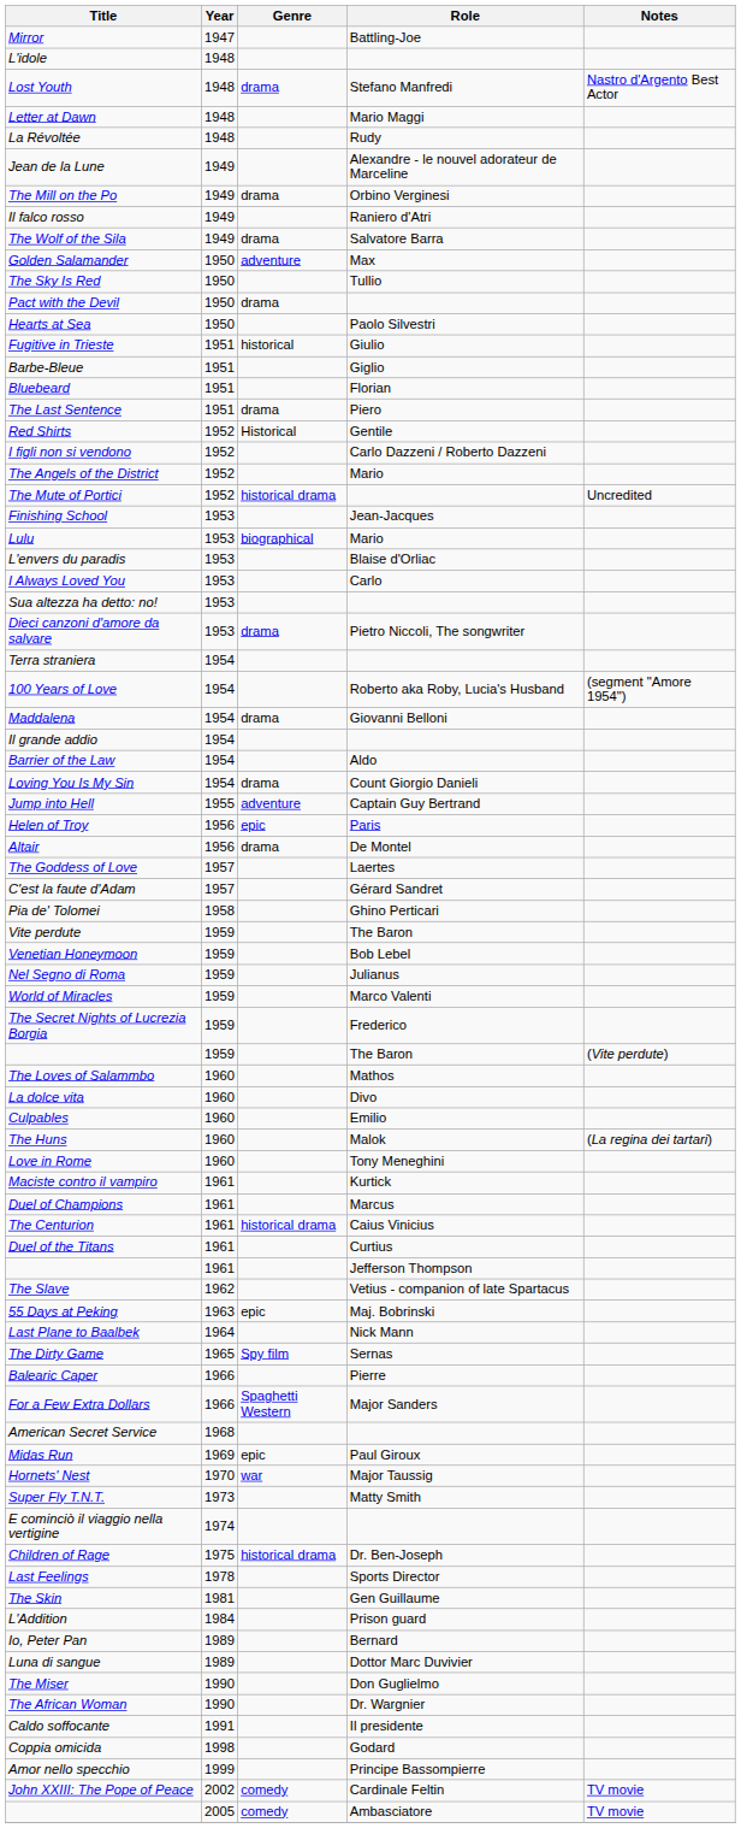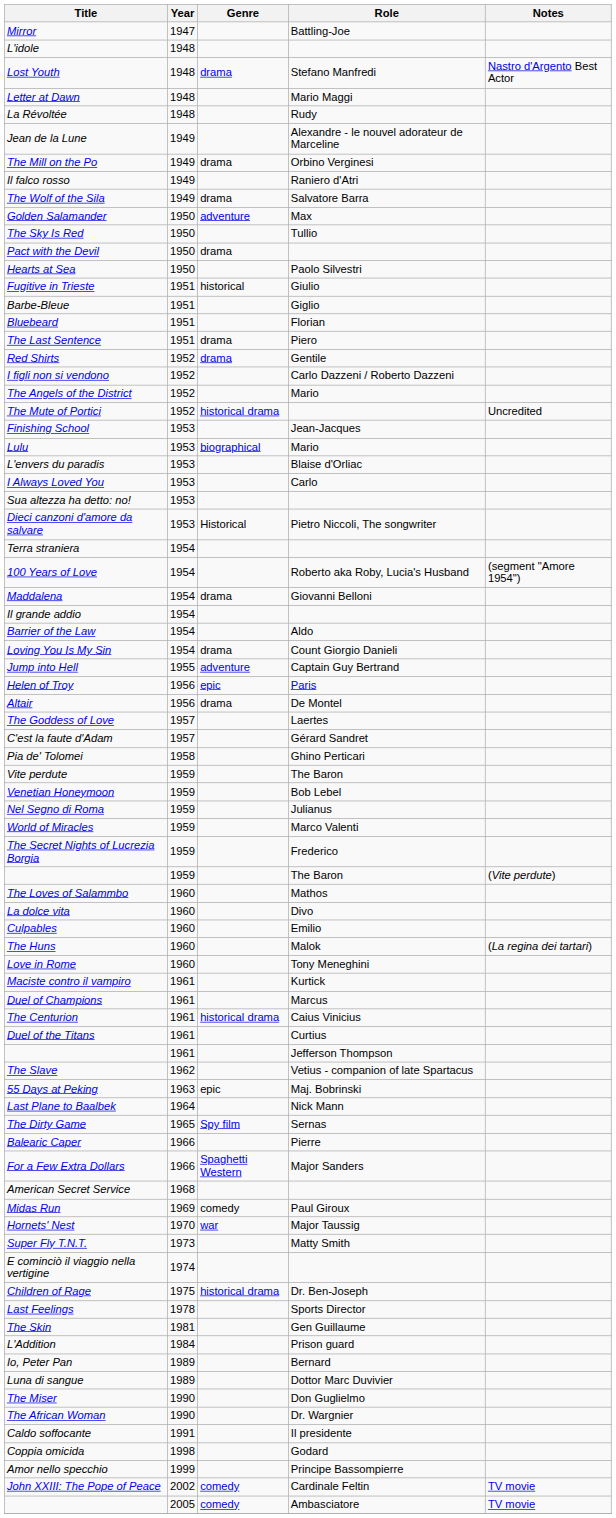 <table class="wikitable sortable">
 <tr>
 <th>Title</th>
 <th>Year</th>
 <th>Genre</th>
 <th>Role</th>
 <th class="unsortable">Notes</th>
 </tr>
 <tr>
 <td><em><a href='#'>Mirror</a></em></td>
 <td>1947</td>
 <td></td>
 <td>Battling-Joe</td>
 <td></td>
 </tr>
 <tr>
 <td><em>L'idole</em></td>
 <td>1948</td>
 <td></td>
 <td></td>
 <td></td>
 </tr>
 <tr>
 <td><em><a href='#'>Lost Youth</a></em></td>
 <td>1948</td>
 <td><a href='#'>drama</a></td>
 <td>Stefano Manfredi</td>
 <td><a href='#'>Nastro d'Argento</a> Best Actor</td>
 </tr>
 <tr>
 <td><em><a href='#'>Letter at Dawn</a></em></td>
 <td>1948</td>
 <td></td>
 <td>Mario Maggi</td>
 <td></td>
 </tr>
 <tr>
 <td><em>La Révoltée</em></td>
 <td>1948</td>
 <td></td>
 <td>Rudy</td>
 <td></td>
 </tr>
 <tr>
 <td><em>Jean de la Lune</em></td>
 <td>1949</td>
 <td></td>
 <td>Alexandre - le nouvel adorateur de Marceline</td>
 <td></td>
 </tr>
 <tr>
 <td><em><a href='#'>The Mill on the Po</a></em></td>
 <td>1949</td>
 <td>drama</td>
 <td>Orbino Verginesi</td>
 <td></td>
 </tr>
 <tr>
 <td><em>Il falco rosso</em></td>
 <td>1949</td>
 <td></td>
 <td>Raniero d'Atri</td>
 <td></td>
 </tr>
 <tr>
 <td><em><a href='#'>The Wolf of the Sila</a></em></td>
 <td>1949</td>
 <td>drama</td>
 <td>Salvatore Barra</td>
 <td></td>
 </tr>
 <tr>
 <td><em><a href='#'>Golden Salamander</a></em></td>
 <td>1950</td>
 <td><a href='#'>adventure</a></td>
 <td>Max</td>
 <td></td>
 </tr>
 <tr>
 <td><em><a href='#'>The Sky Is Red</a></em></td>
 <td>1950</td>
 <td></td>
 <td>Tullio</td>
 <td></td>
 </tr>
 <tr>
 <td><em><a href='#'>Pact with the Devil</a></em></td>
 <td>1950</td>
 <td>drama</td>
 <td></td>
 <td></td>
 </tr>
 <tr>
 <td><em><a href='#'>Hearts at Sea</a></em></td>
 <td>1950</td>
 <td></td>
 <td>Paolo Silvestri</td>
 <td></td>
 </tr>
 <tr>
 <td><em><a href='#'>Fugitive in Trieste</a></em></td>
 <td>1951</td>
 <td>historical</td>
 <td>Giulio</td>
 <td></td>
 </tr>
 <tr>
 <td><em>Barbe-Bleue</em></td>
 <td>1951</td>
 <td></td>
 <td>Giglio</td>
 <td></td>
 </tr>
 <tr>
 <td><em><a href='#'>Bluebeard</a></em></td>
 <td>1951</td>
 <td></td>
 <td>Florian</td>
 <td></td>
 </tr>
 <tr>
 <td><em><a href='#'>The Last Sentence</a></em></td>
 <td>1951</td>
 <td>drama</td>
 <td>Piero</td>
 <td></td>
 </tr>
 <tr>
 <td><em><a href='#'>Red Shirts</a></em></td>
 <td>1952</td>
-<td>Historical</td>
+<td><a href='#'>drama</a></td>
 <td>Gentile</td>
 <td></td>
 </tr>
 <tr>
 <td><em><a href='#'>I figli non si vendono</a></em></td>
 <td>1952</td>
 <td></td>
 <td>Carlo Dazzeni / Roberto Dazzeni</td>
 <td></td>
 </tr>
 <tr>
 <td><em><a href='#'>The Angels of the District</a></em></td>
 <td>1952</td>
 <td></td>
 <td>Mario</td>
 <td></td>
 </tr>
 <tr>
 <td><em><a href='#'>The Mute of Portici</a></em></td>
 <td>1952</td>
 <td><a href='#'>historical drama</a></td>
 <td></td>
 <td>Uncredited</td>
 </tr>
 <tr>
 <td><em><a href='#'>Finishing School</a></em></td>
 <td>1953</td>
 <td></td>
 <td>Jean-Jacques</td>
 <td></td>
 </tr>
 <tr>
 <td><em><a href='#'>Lulu</a></em></td>
 <td>1953</td>
 <td><a href='#'>biographical</a></td>
 <td>Mario</td>
 <td></td>
 </tr>
 <tr>
 <td><em>L'envers du paradis</em></td>
 <td>1953</td>
 <td></td>
 <td>Blaise d'Orliac</td>
 <td></td>
 </tr>
 <tr>
 <td><em><a href='#'>I Always Loved You</a></em></td>
 <td>1953</td>
 <td></td>
 <td>Carlo</td>
 <td></td>
 </tr>
 <tr>
 <td><em>Sua altezza ha detto: no!</em></td>
 <td>1953</td>
 <td></td>
 <td></td>
 <td></td>
 </tr>
 <tr>
 <td><em><a href='#'>Dieci canzoni d'amore da salvare</a></em></td>
 <td>1953</td>
-<td><a href='#'>drama</a></td>
+<td>Historical</td>
 <td>Pietro Niccoli, The songwriter</td>
 <td></td>
 </tr>
 <tr>
 <td><em>Terra straniera</em></td>
 <td>1954</td>
 <td></td>
 <td></td>
 <td></td>
 </tr>
 <tr>
 <td><em><a href='#'>100 Years of Love</a></em></td>
 <td>1954</td>
 <td></td>
 <td>Roberto aka Roby, Lucia's Husband</td>
 <td>(segment "Amore 1954")</td>
 </tr>
 <tr>
 <td><em><a href='#'>Maddalena</a></em></td>
 <td>1954</td>
 <td>drama</td>
 <td>Giovanni Belloni</td>
 <td></td>
 </tr>
 <tr>
 <td><em>Il grande addio</em></td>
 <td>1954</td>
 <td></td>
 <td></td>
 <td></td>
 </tr>
 <tr>
 <td><em><a href='#'>Barrier of the Law</a></em></td>
 <td>1954</td>
 <td></td>
 <td>Aldo</td>
 <td></td>
 </tr>
 <tr>
 <td><em><a href='#'>Loving You Is My Sin</a></em></td>
 <td>1954</td>
 <td>drama</td>
 <td>Count Giorgio Danieli</td>
 <td></td>
 </tr>
 <tr>
 <td><em><a href='#'>Jump into Hell</a></em></td>
 <td>1955</td>
 <td><a href='#'>adventure</a></td>
 <td>Captain Guy Bertrand</td>
 <td></td>
 </tr>
 <tr>
 <td><em><a href='#'>Helen of Troy</a></em></td>
 <td>1956</td>
 <td><a href='#'>epic</a></td>
 <td><a href='#'>Paris</a></td>
 <td></td>
 </tr>
 <tr>
 <td><em><a href='#'>Altair</a></em></td>
 <td>1956</td>
 <td>drama</td>
 <td>De Montel</td>
 <td></td>
 </tr>
 <tr>
 <td><em><a href='#'>The Goddess of Love</a></em></td>
 <td>1957</td>
 <td></td>
 <td>Laertes</td>
 <td></td>
 </tr>
 <tr>
 <td><em>C'est la faute d'Adam</em></td>
 <td>1957</td>
 <td></td>
 <td>Gérard Sandret</td>
 <td></td>
 </tr>
 <tr>
 <td><em>Pia de' Tolomei</em></td>
 <td>1958</td>
 <td></td>
 <td>Ghino Perticari</td>
 <td></td>
 </tr>
 <tr>
 <td><em>Vite perdute</em></td>
 <td>1959</td>
 <td></td>
 <td>The Baron</td>
 <td></td>
 </tr>
 <tr>
 <td><em><a href='#'>Venetian Honeymoon</a></em></td>
 <td>1959</td>
 <td></td>
 <td>Bob Lebel</td>
 <td></td>
 </tr>
 <tr>
 <td><em><a href='#'>Nel Segno di Roma</a></em></td>
 <td>1959</td>
 <td></td>
 <td>Julianus</td>
 <td></td>
 </tr>
 <tr>
 <td><em><a href='#'>World of Miracles</a></em></td>
 <td>1959</td>
 <td></td>
 <td>Marco Valenti</td>
 <td></td>
 </tr>
 <tr>
 <td><em><a href='#'>The Secret Nights of Lucrezia Borgia</a></em></td>
 <td>1959</td>
 <td></td>
 <td>Frederico</td>
 <td></td>
 </tr>
 <tr>
 <td><em></em></td>
 <td>1959</td>
 <td></td>
 <td>The Baron</td>
 <td>(<em>Vite perdute</em>)</td>
 </tr>
 <tr>
 <td><em><a href='#'>The Loves of Salammbo</a></em></td>
 <td>1960</td>
 <td></td>
 <td>Mathos</td>
 <td></td>
 </tr>
 <tr>
 <td><em><a href='#'>La dolce vita</a></em></td>
 <td>1960</td>
 <td></td>
 <td>Divo</td>
 <td></td>
 </tr>
 <tr>
 <td><em><a href='#'>Culpables</a></em></td>
 <td>1960</td>
 <td></td>
 <td>Emilio</td>
 <td></td>
 </tr>
 <tr>
 <td><em><a href='#'>The Huns</a></em></td>
 <td>1960</td>
 <td></td>
 <td>Malok</td>
 <td>(<em>La regina dei tartari</em>)</td>
 </tr>
 <tr>
 <td><em><a href='#'>Love in Rome</a></em></td>
 <td>1960</td>
 <td></td>
 <td>Tony Meneghini</td>
 <td></td>
 </tr>
 <tr>
 <td><em><a href='#'>Maciste contro il vampiro</a></em></td>
 <td>1961</td>
 <td></td>
 <td>Kurtick</td>
 <td></td>
 </tr>
 <tr>
 <td><em><a href='#'>Duel of Champions</a></em></td>
 <td>1961</td>
 <td></td>
 <td>Marcus</td>
 <td></td>
 </tr>
 <tr>
 <td><em><a href='#'>The Centurion</a></em></td>
 <td>1961</td>
 <td><a href='#'>historical drama</a></td>
 <td>Caius Vinicius</td>
 <td></td>
 </tr>
 <tr>
 <td><em><a href='#'>Duel of the Titans</a></em></td>
 <td>1961</td>
 <td></td>
 <td>Curtius</td>
 <td></td>
 </tr>
 <tr>
 <td><em></em></td>
 <td>1961</td>
 <td></td>
 <td>Jefferson Thompson</td>
 <td></td>
 </tr>
 <tr>
 <td><em><a href='#'>The Slave</a></em></td>
 <td>1962</td>
 <td></td>
 <td>Vetius - companion of late Spartacus</td>
 <td></td>
 </tr>
 <tr>
 <td><em><a href='#'>55 Days at Peking</a></em></td>
 <td>1963</td>
 <td>epic</td>
 <td>Maj. Bobrinski</td>
 <td></td>
 </tr>
 <tr>
 <td><em><a href='#'>Last Plane to Baalbek</a></em></td>
 <td>1964</td>
 <td></td>
 <td>Nick Mann</td>
 <td></td>
 </tr>
 <tr>
 <td><em><a href='#'>The Dirty Game</a></em></td>
 <td>1965</td>
 <td><a href='#'>Spy film</a></td>
 <td>Sernas</td>
 <td></td>
 </tr>
 <tr>
 <td><em><a href='#'>Balearic Caper</a></em></td>
 <td>1966</td>
 <td></td>
 <td>Pierre</td>
 <td></td>
 </tr>
 <tr>
 <td><em><a href='#'>For a Few Extra Dollars</a></em></td>
 <td>1966</td>
 <td><a href='#'>Spaghetti Western</a></td>
 <td>Major Sanders</td>
 <td></td>
 </tr>
 <tr>
 <td><em>American Secret Service</em></td>
 <td>1968</td>
 <td></td>
 <td></td>
 <td></td>
 </tr>
 <tr>
 <td><em><a href='#'>Midas Run</a></em></td>
 <td>1969</td>
-<td>epic</td>
+<td>comedy</td>
 <td>Paul Giroux</td>
 <td></td>
 </tr>
 <tr>
 <td><em><a href='#'>Hornets' Nest</a></em></td>
 <td>1970</td>
 <td><a href='#'>war</a></td>
 <td>Major Taussig</td>
 <td></td>
 </tr>
 <tr>
 <td><em><a href='#'>Super Fly T.N.T.</a></em></td>
 <td>1973</td>
 <td></td>
 <td>Matty Smith</td>
 <td></td>
 </tr>
 <tr>
 <td><em>E cominciò il viaggio nella vertigine</em></td>
 <td>1974</td>
 <td></td>
 <td></td>
 <td></td>
 </tr>
 <tr>
 <td><em><a href='#'>Children of Rage</a></em></td>
 <td>1975</td>
 <td><a href='#'>historical drama</a></td>
 <td>Dr. Ben-Joseph</td>
 <td></td>
 </tr>
 <tr>
 <td><em><a href='#'>Last Feelings</a></em></td>
 <td>1978</td>
 <td></td>
 <td>Sports Director</td>
 <td></td>
 </tr>
 <tr>
 <td><em><a href='#'>The Skin</a></em></td>
 <td>1981</td>
 <td></td>
 <td>Gen Guillaume</td>
 <td></td>
 </tr>
 <tr>
 <td><em>L'Addition</em></td>
 <td>1984</td>
 <td></td>
 <td>Prison guard</td>
 <td></td>
 </tr>
 <tr>
 <td><em>Io, Peter Pan</em></td>
 <td>1989</td>
 <td></td>
 <td>Bernard</td>
 <td></td>
 </tr>
 <tr>
 <td><em>Luna di sangue</em></td>
 <td>1989</td>
 <td></td>
 <td>Dottor Marc Duvivier</td>
 <td></td>
 </tr>
 <tr>
 <td><em><a href='#'>The Miser</a></em></td>
 <td>1990</td>
 <td></td>
 <td>Don Guglielmo</td>
 <td></td>
 </tr>
 <tr>
 <td><em><a href='#'>The African Woman</a></em></td>
 <td>1990</td>
 <td></td>
 <td>Dr. Wargnier</td>
 <td></td>
 </tr>
 <tr>
 <td><em>Caldo soffocante</em></td>
 <td>1991</td>
 <td></td>
 <td>Il presidente</td>
 <td></td>
 </tr>
 <tr>
 <td><em>Coppia omicida</em></td>
 <td>1998</td>
 <td></td>
 <td>Godard</td>
 <td></td>
 </tr>
 <tr>
 <td><em>Amor nello specchio</em></td>
 <td>1999</td>
 <td></td>
 <td>Principe Bassompierre</td>
 <td></td>
 </tr>
 <tr>
 <td><em><a href='#'>John XXIII: The Pope of Peace</a></em></td>
 <td>2002</td>
 <td><a href='#'>comedy</a></td>
 <td>Cardinale Feltin</td>
 <td><a href='#'>TV movie</a></td>
 </tr>
 <tr>
 <td><em></em></td>
 <td>2005</td>
 <td><a href='#'>comedy</a></td>
 <td>Ambasciatore</td>
 <td><a href='#'>TV movie</a></td>
 </tr>
 <tr>
 </tr>
 </table>
